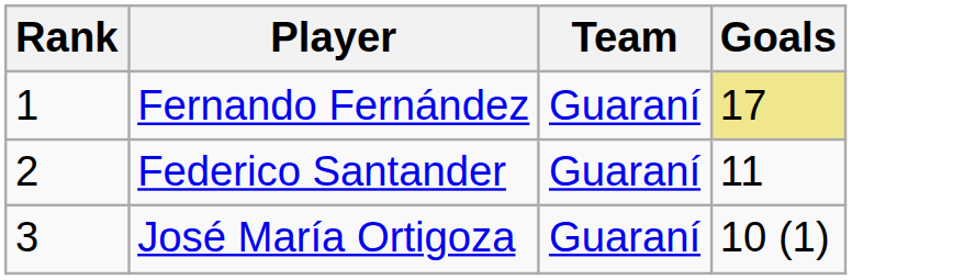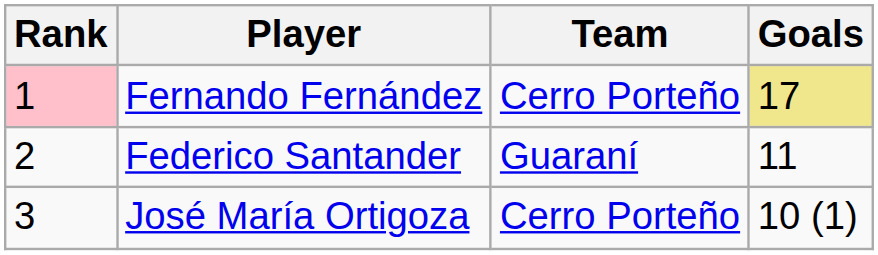 <table class="wikitable">
 <tr>
 <th>Rank</th>
 <th>Player</th>
 <th>Team</th>
 <th>Goals</th>
 </tr>
 <tr>
-<td>1</td>
+<td style="background: pink;">1</td>
 <td> <a href='#'>Fernando Fernández</a></td>
-<td><a href='#'>Guaraní</a></td>
+<td><a href='#'>Cerro Porteño</a></td>
 <td style="background: khaki;">17</td>
 </tr>
 <tr>
 <td>2</td>
 <td> <a href='#'>Federico Santander</a></td>
 <td><a href='#'>Guaraní</a></td>
 <td>11</td>
 </tr>
 <tr>
 <td>3</td>
 <td> <a href='#'>José María Ortigoza</a></td>
-<td><a href='#'>Guaraní</a></td>
+<td><a href='#'>Cerro Porteño</a></td>
 <td>10 (1)</td>
 </tr>
 </table>
